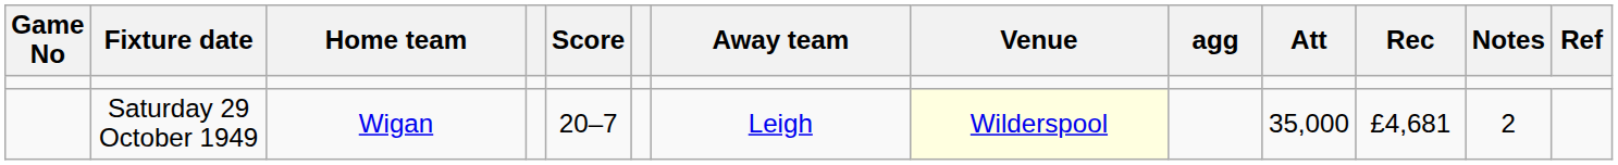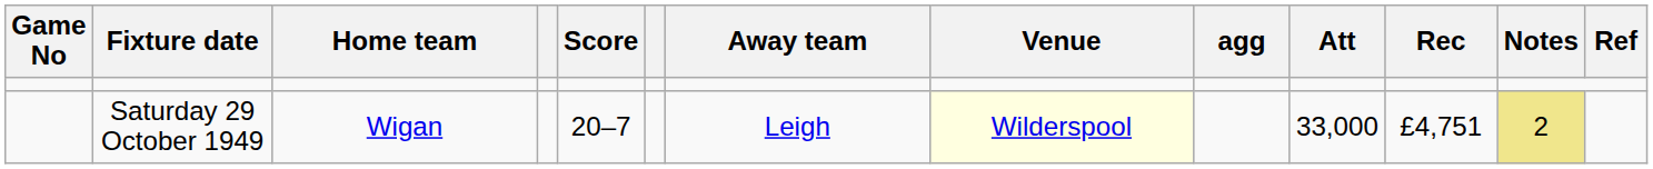 <table class="wikitable" style="text-align:center;">
 <tr>
 <th width=20 abbr="No">Game No</th>
 <th width=100 abbr="Date">Fixture date</th>
 <th width=150 abbr="Home team">Home team</th>
 <th width=5 abbr="space"></th>
 <th width=20 abbr="Score">Score</th>
 <th width=5 abbr="space"></th>
 <th width=150 abbr="Away team">Away team</th>
 <th width=150 abbr="Venue">Venue</th>
 <th width=50 abbr="agg">agg</th>
 <th width=45 abbr="Att">Att</th>
 <th width=60 abbr="Rec">Rec</th>
 <th width=20 abbr="Notes">Notes</th>
 <th width=30 abbr="Ref">Ref</th>
 </tr>
 <tr>
 <td></td>
 <td></td>
 <td></td>
 <td></td>
 <td></td>
 <td></td>
 <td></td>
 <td></td>
 <td></td>
 <td></td>
 <td></td>
 </tr>
 <tr>
 <td></td>
 <td>Saturday 29 October 1949</td>
 <td><a href='#'>Wigan</a></td>
 <td></td>
 <td>20–7</td>
 <td></td>
 <td><a href='#'>Leigh</a></td>
 <td style="background: lightyellow;"><a href='#'>Wilderspool</a></td>
 <td></td>
-<td>35,000</td>
-<td>£4,681</td>
-<td>2</td>
+<td>33,000</td>
+<td>£4,751</td>
+<td style="background: khaki;">2</td>
 <td></td>
 </tr>
 </table>
